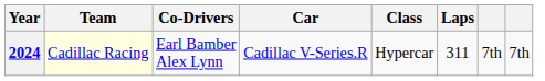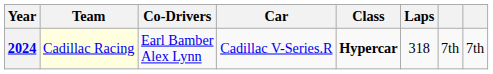 <table class="wikitable" style="text-align:center; font-size:90%">
 <tr>
 <th>Year</th>
 <th>Team</th>
 <th>Co-Drivers</th>
 <th>Car</th>
 <th>Class</th>
 <th>Laps</th>
 <th></th>
 <th></th>
 </tr>
 <tr>
 <th><a href='#'>2024</a></th>
 <td align="left" nowrap style="background: lightyellow;"> <a href='#'>Cadillac Racing</a></td>
 <td align="left" nowrap> <a href='#'>Earl Bamber</a><br> <a href='#'>Alex Lynn</a></td>
 <td align="left" nowrap><a href='#'>Cadillac V-Series.R</a></td>
-<td>Hypercar</td>
-<td>311</td>
+<td><strong>Hypercar</strong></td>
+<td>318</td>
 <td>7th</td>
 <td>7th</td>
 </tr>
 </table>
